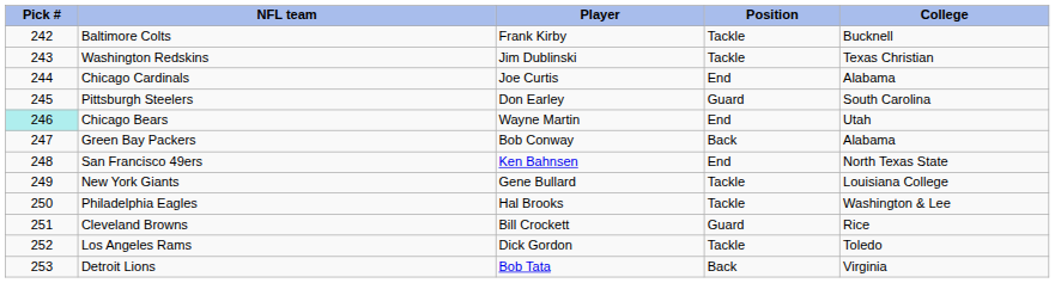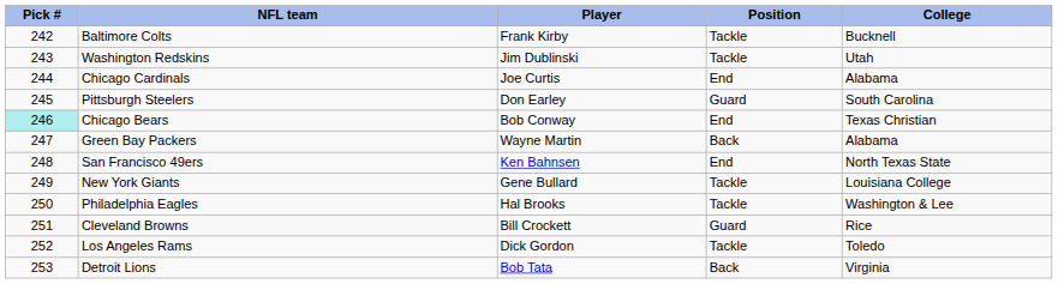 <table class="wikitable sortable sortable" style="width: 100%">
 <tr>
 <th style="background:#a8bdec; width:7%;">Pick #</th>
 <th style="width:40%; background:#a8bdec;">NFL team</th>
 <th style="width:20%; background:#a8bdec;">Player</th>
 <th style="width:13%; background:#a8bdec;">Position</th>
 <th style="background:#A8BDEC;">College</th>
 </tr>
 <tr>
 <td align=center>242</td>
 <td>Baltimore Colts</td>
 <td>Frank Kirby</td>
 <td>Tackle</td>
 <td>Bucknell</td>
 </tr>
 <tr>
 <td align=center>243</td>
 <td>Washington Redskins</td>
 <td>Jim Dublinski</td>
 <td>Tackle</td>
-<td>Texas Christian</td>
+<td>Utah</td>
 </tr>
 <tr>
 <td align=center>244</td>
 <td>Chicago Cardinals</td>
 <td>Joe Curtis</td>
 <td>End</td>
 <td>Alabama</td>
 </tr>
 <tr>
 <td align=center>245</td>
 <td>Pittsburgh Steelers</td>
 <td>Don Earley</td>
 <td>Guard</td>
 <td>South Carolina</td>
 </tr>
 <tr>
 <td align=center style="background: paleturquoise;">246</td>
 <td>Chicago Bears</td>
-<td>Wayne Martin</td>
+<td>Bob Conway</td>
 <td>End</td>
-<td>Utah</td>
+<td>Texas Christian</td>
 </tr>
 <tr>
 <td align=center>247</td>
 <td>Green Bay Packers</td>
-<td>Bob Conway</td>
+<td>Wayne Martin</td>
 <td>Back</td>
 <td>Alabama</td>
 </tr>
 <tr>
 <td align=center>248</td>
 <td>San Francisco 49ers</td>
 <td><a href='#'>Ken Bahnsen</a></td>
 <td>End</td>
 <td>North Texas State</td>
 </tr>
 <tr>
 <td align=center>249</td>
 <td>New York Giants</td>
 <td>Gene Bullard</td>
 <td>Tackle</td>
 <td>Louisiana College</td>
 </tr>
 <tr>
 <td align=center>250</td>
 <td>Philadelphia Eagles</td>
 <td>Hal Brooks</td>
 <td>Tackle</td>
 <td>Washington & Lee</td>
 </tr>
 <tr>
 <td align=center>251</td>
 <td>Cleveland Browns</td>
 <td>Bill Crockett</td>
 <td>Guard</td>
 <td>Rice</td>
 </tr>
 <tr>
 <td align=center>252</td>
 <td>Los Angeles Rams</td>
 <td>Dick Gordon</td>
 <td>Tackle</td>
 <td>Toledo</td>
 </tr>
 <tr>
 <td align=center>253</td>
 <td>Detroit Lions</td>
 <td><a href='#'>Bob Tata</a></td>
 <td>Back</td>
 <td>Virginia</td>
 </tr>
 </table>
